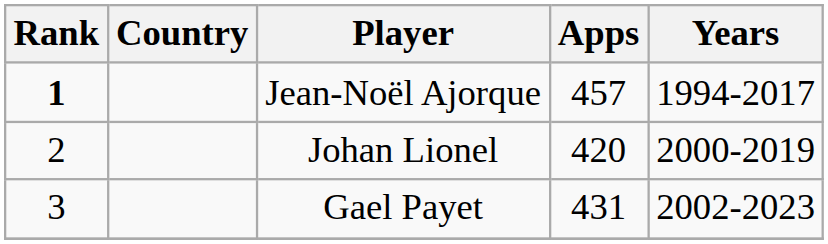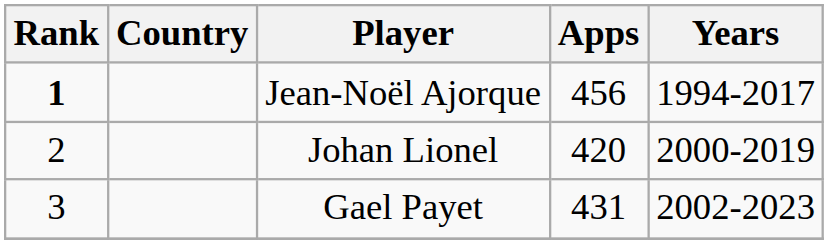 <table class="wikitable" style="text-align:center;">
 <tr>
 <th>Rank</th>
 <th>Country</th>
 <th>Player</th>
 <th>Apps</th>
 <th>Years</th>
 </tr>
 <tr>
 <td><strong>1</strong></td>
 <td></td>
 <td>Jean-Noël Ajorque</td>
-<td>457</td>
+<td>456</td>
 <td>1994-2017</td>
 </tr>
 <tr>
 <td>2</td>
 <td></td>
 <td>Johan Lionel</td>
 <td>420</td>
 <td>2000-2019</td>
 </tr>
 <tr>
 <td>3</td>
 <td></td>
 <td>Gael Payet</td>
 <td>431</td>
 <td>2002-2023</td>
 </tr>
 <tr>
 </tr>
 </table>
